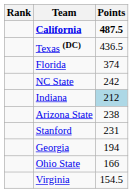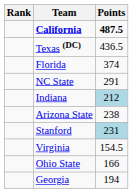 <table class="wikitable sortable" style="text-align:center">
 <tr>
 <th>Rank</th>
 <th>Team</th>
 <th>Points</th>
 </tr>
 <tr>
 <td></td>
 <td align=left><strong><a href='#'>California</a></strong></td>
 <td><strong>487.5</strong></td>
 </tr>
 <tr>
 <td></td>
 <td align=left><a href='#'>Texas</a> <sup><strong>(DC)</strong></sup></td>
 <td>436.5</td>
 </tr>
 <tr>
 <td></td>
 <td align=left><a href='#'>Florida</a></td>
 <td>374</td>
 </tr>
 <tr>
 <td></td>
 <td align=left><a href='#'>NC State</a></td>
-<td>242</td>
+<td>291</td>
 </tr>
 <tr>
 <td></td>
 <td align=left><a href='#'>Indiana</a></td>
 <td style="background: lightblue;">212</td>
 </tr>
 <tr>
 <td></td>
 <td align=left><a href='#'>Arizona State</a></td>
 <td>238</td>
 </tr>
 <tr>
 <td></td>
 <td align=left><a href='#'>Stanford</a></td>
-<td>231</td>
+<td style="background: lightblue;">231</td>
 </tr>
 <tr>
 <td></td>
-<td align=left><a href='#'>Georgia</a></td>
-<td>194</td>
+<td align=left><a href='#'>Virginia</a></td>
+<td>154.5</td>
 </tr>
 <tr>
 <td></td>
 <td align=left><a href='#'>Ohio State</a></td>
 <td>166</td>
 </tr>
 <tr>
 <td></td>
-<td align=left><a href='#'>Virginia</a></td>
-<td>154.5</td>
+<td align=left><a href='#'>Georgia</a></td>
+<td>194</td>
 </tr>
 </table>
